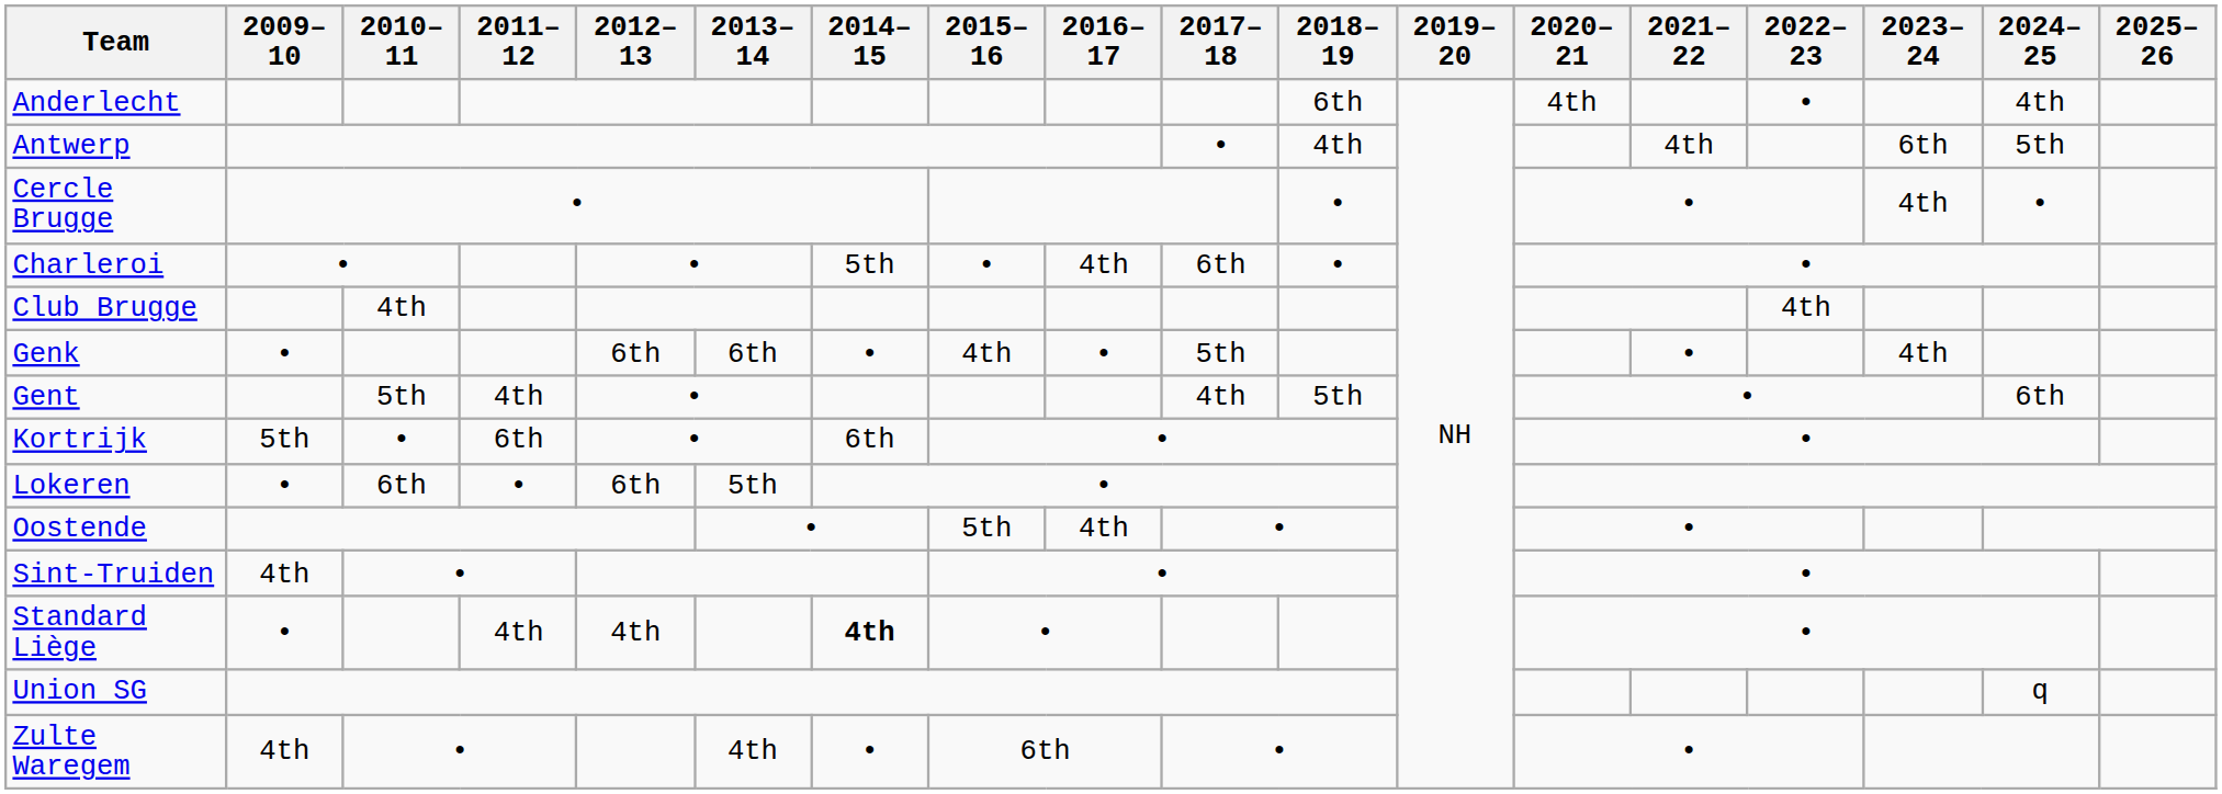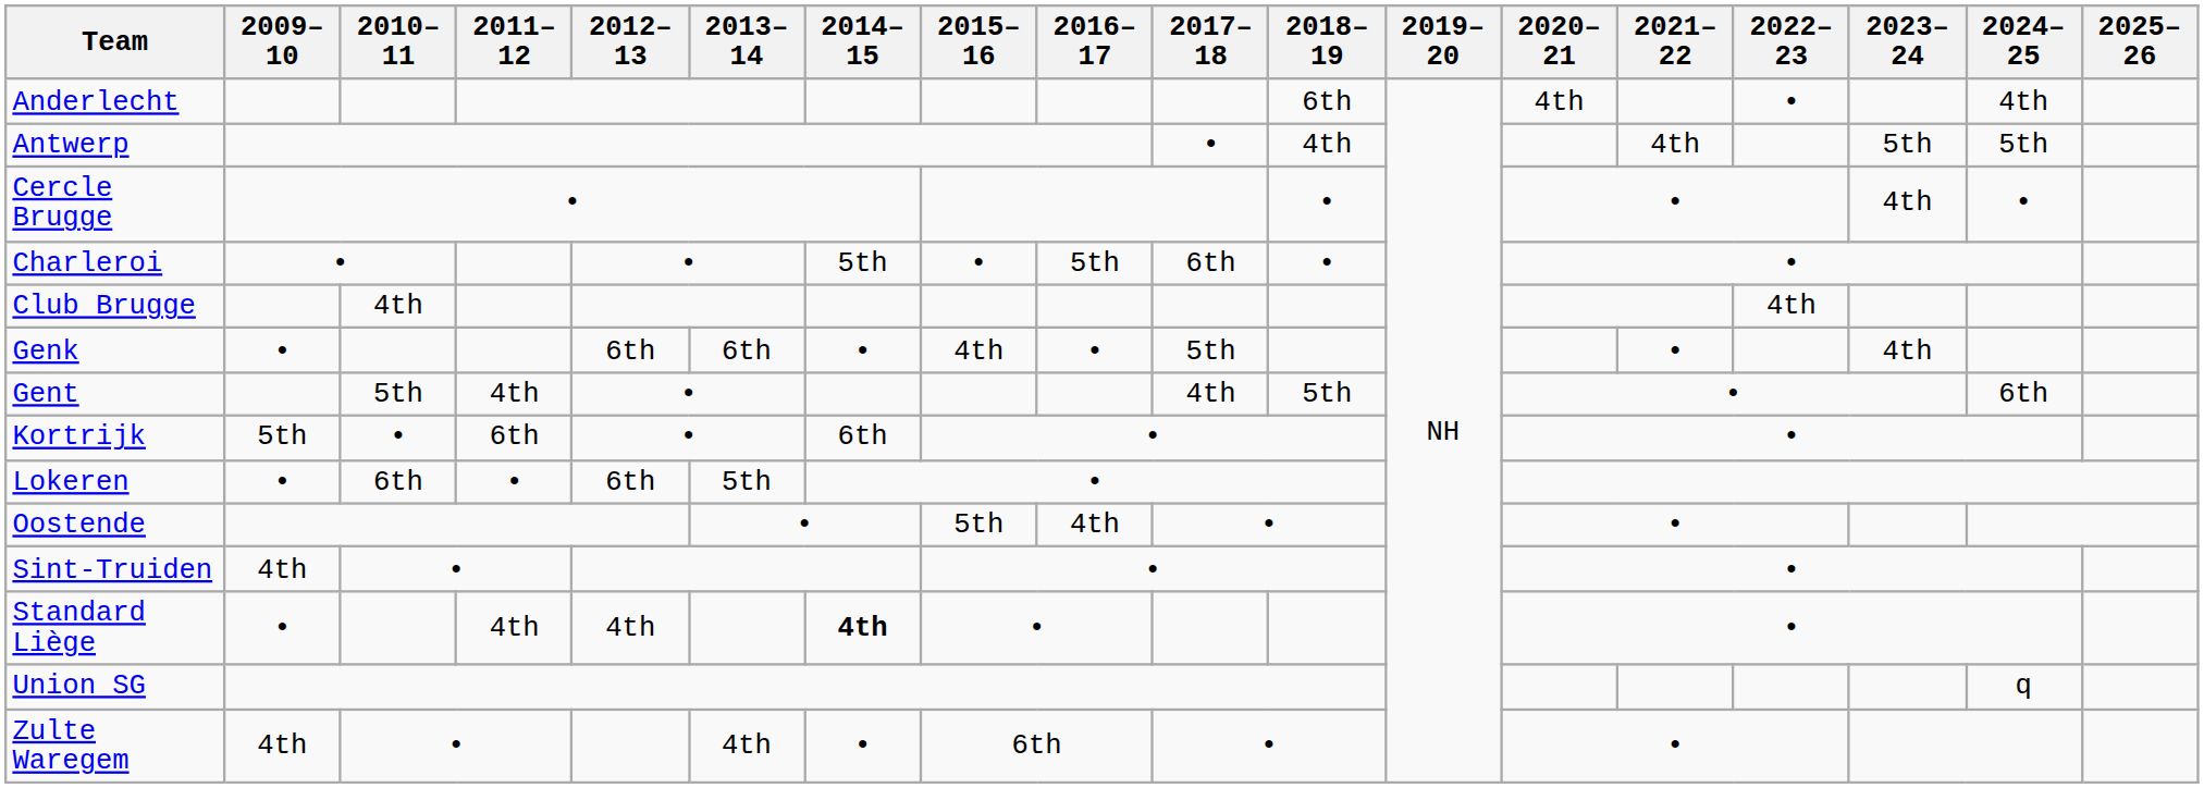 <table class="wikitable" style="text-align:center; font-size:85%;">
 <tr>
 <th>Team</th>
 <th>2009–10</th>
 <th>2010–11</th>
 <th>2011–12</th>
 <th>2012–13</th>
 <th>2013–14</th>
 <th>2014–15</th>
 <th>2015–16</th>
 <th>2016–17</th>
 <th>2017–18</th>
 <th>2018–19</th>
 <th>2019–20</th>
 <th>2020–21</th>
 <th>2021–22</th>
 <th>2022–23</th>
 <th>2023–24</th>
 <th>2024–25</th>
 <th>2025–26</th>
 </tr>
 <tr>
 <td id="AND" align=left><a href='#'>Anderlecht</a></td>
 <td></td>
 <td></td>
 <td colspan="3"></td>
 <td></td>
 <td></td>
 <td></td>
 <td></td>
 <td>6th</td>
 <td rowspan="14">NH</td>
 <td>4th</td>
 <td></td>
 <td>•</td>
 <td></td>
 <td>4th</td>
 <td></td>
 </tr>
 <tr>
 <td id="ANT" align=left><a href='#'>Antwerp</a></td>
 <td colspan="8"></td>
 <td>•</td>
 <td>4th</td>
 <td></td>
 <td>4th</td>
 <td></td>
-<td>6th</td>
+<td>5th</td>
 <td>5th</td>
 <td></td>
 </tr>
 <tr>
 <td id="CER" align=left><a href='#'>Cercle Brugge</a></td>
 <td colspan="6">•</td>
 <td colspan="3"></td>
 <td>•</td>
 <td colspan="3">•</td>
 <td>4th</td>
 <td>•</td>
 <td></td>
 </tr>
 <tr>
 <td id="CHA" align=left><a href='#'>Charleroi</a></td>
 <td colspan="2">•</td>
 <td></td>
 <td colspan="2">•</td>
 <td>5th</td>
 <td>•</td>
-<td>4th</td>
+<td>5th</td>
 <td>6th</td>
 <td>•</td>
 <td colspan="5">•</td>
 <td></td>
 </tr>
 <tr>
 <td id="CLU" align=left><a href='#'>Club Brugge</a></td>
 <td></td>
 <td>4th</td>
 <td></td>
 <td colspan="2"></td>
 <td></td>
 <td></td>
 <td></td>
 <td></td>
 <td></td>
 <td colspan="2"></td>
 <td>4th</td>
 <td></td>
 <td></td>
 <td></td>
 </tr>
 <tr>
 <td id="GNK" align=left><a href='#'>Genk</a></td>
 <td>•</td>
 <td></td>
 <td></td>
 <td>6th</td>
 <td>6th</td>
 <td>•</td>
 <td>4th</td>
 <td>•</td>
 <td>5th</td>
 <td></td>
 <td></td>
 <td>•</td>
 <td></td>
 <td>4th</td>
 <td></td>
 <td></td>
 </tr>
 <tr>
 <td id="GNT" align=left><a href='#'>Gent</a></td>
 <td></td>
 <td>5th</td>
 <td>4th</td>
 <td colspan="2">•</td>
 <td></td>
 <td></td>
 <td></td>
 <td>4th</td>
 <td>5th</td>
 <td colspan="4">•</td>
 <td>6th</td>
 <td></td>
 </tr>
 <tr>
 <td id="KOR" align=left><a href='#'>Kortrijk</a></td>
 <td>5th</td>
 <td>•</td>
 <td>6th</td>
 <td colspan="2">•</td>
 <td>6th</td>
 <td colspan="4">•</td>
 <td colspan="5">•</td>
 <td></td>
 </tr>
 <tr>
 <td id="LOK" align=left><a href='#'>Lokeren</a></td>
 <td>•</td>
 <td>6th</td>
 <td>•</td>
 <td>6th</td>
 <td>5th</td>
 <td colspan="5">•</td>
 <td colspan="6"></td>
 </tr>
 <tr>
 <td id="OOS" align=left><a href='#'>Oostende</a></td>
 <td colspan="4"></td>
 <td colspan="2">•</td>
 <td>5th</td>
 <td>4th</td>
 <td colspan="2">•</td>
 <td colspan="3">•</td>
 <td></td>
 <td colspan="2"></td>
 </tr>
 <tr>
 <td id="STV" align=left><a href='#'>Sint-Truiden</a></td>
 <td>4th</td>
 <td colspan="2">•</td>
 <td colspan="3"></td>
 <td colspan="4">•</td>
 <td colspan="5">•</td>
 <td></td>
 </tr>
 <tr>
 <td id="STA" align=left><a href='#'>Standard Liège</a></td>
 <td>•</td>
 <td></td>
 <td>4th</td>
 <td>4th</td>
 <td></td>
 <td><strong>4th</strong></td>
 <td colspan="2">•</td>
 <td></td>
 <td></td>
 <td colspan="5">•</td>
 <td></td>
 </tr>
 <tr>
 <td id="USG" align=left><a href='#'>Union SG</a></td>
 <td colspan="10"></td>
 <td></td>
 <td></td>
 <td></td>
 <td></td>
 <td>q</td>
 <td></td>
 </tr>
 <tr>
 <td id="ZWA" align=left><a href='#'>Zulte Waregem</a></td>
 <td>4th</td>
 <td colspan="2">•</td>
 <td></td>
 <td>4th</td>
 <td>•</td>
 <td colspan="2">6th</td>
 <td colspan="2">•</td>
 <td colspan="3">•</td>
 <td colspan="2"></td>
 <td></td>
 </tr>
 </table>
